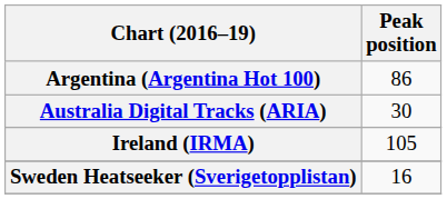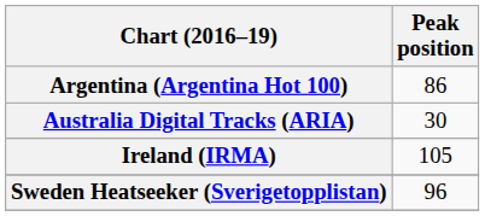 <table class="wikitable sortable plainrowheaders" style="text-align:center">
 <tr>
 <th scope="col">Chart (2016–19)</th>
 <th scope="col">Peak<br> position</th>
 </tr>
 <tr>
 <th scope="row">Argentina (<a href='#'>Argentina Hot 100</a>)</th>
 <td>86</td>
 </tr>
 <tr>
 <th scope="row"><a href='#'>Australia Digital Tracks</a> (<a href='#'>ARIA</a>)</th>
 <td>30</td>
 </tr>
 <tr>
 </tr>
 <tr>
 </tr>
 <tr>
 <th scope="row">Ireland (<a href='#'>IRMA</a>)</th>
 <td>105</td>
 </tr>
 <tr>
 </tr>
 <tr>
 </tr>
 <tr>
 <th scope="row">Sweden Heatseeker (<a href='#'>Sverigetopplistan</a>)</th>
-<td>16</td>
+<td>96</td>
 </tr>
 <tr>
 </tr>
 <tr>
 </tr>
 <tr>
 </tr>
 </table>
